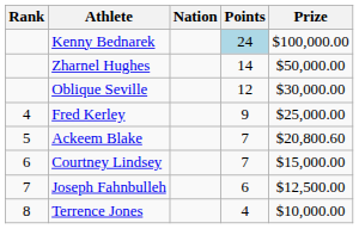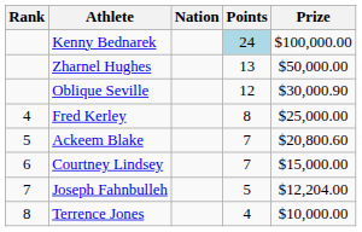 <table class="wikitable mw-datatable sortable" style="text-align:center;">
 <tr>
 <th scope="col" style="width: 10px;">Rank</th>
 <th scope="col">Athlete</th>
 <th scope="col">Nation</th>
 <th scope="col">Points</th>
 <th scope="col">Prize</th>
 </tr>
 <tr>
 <td></td>
 <td align=left><a href='#'>Kenny Bednarek</a> </td>
 <td align=left></td>
 <td style="background: lightblue;">24</td>
 <td>$100,000.00</td>
 </tr>
 <tr>
 <td></td>
 <td align=left><a href='#'>Zharnel Hughes</a> </td>
 <td align=left></td>
-<td>14</td>
+<td>13</td>
 <td>$50,000.00</td>
 </tr>
 <tr>
 <td></td>
 <td align=left><a href='#'>Oblique Seville</a> </td>
 <td align=left></td>
 <td>12</td>
-<td>$30,000.00</td>
+<td>$30,000.90</td>
 </tr>
 <tr>
 <td>4</td>
 <td align=left><a href='#'>Fred Kerley</a> </td>
 <td align=left></td>
-<td>9</td>
+<td>8</td>
 <td>$25,000.00</td>
 </tr>
 <tr>
 <td>5</td>
 <td align=left><a href='#'>Ackeem Blake</a> </td>
 <td align=left></td>
 <td>7</td>
 <td>$20,800.60</td>
 </tr>
 <tr>
 <td>6</td>
 <td align=left><a href='#'>Courtney Lindsey</a> </td>
 <td align=left></td>
 <td>7</td>
 <td>$15,000.00</td>
 </tr>
 <tr>
 <td>7</td>
 <td align=left><a href='#'>Joseph Fahnbulleh</a> </td>
 <td align=left></td>
-<td>6</td>
-<td>$12,500.00</td>
+<td>5</td>
+<td>$12,204.00</td>
 </tr>
 <tr>
 <td>8</td>
 <td align=left><a href='#'>Terrence Jones</a> </td>
 <td align=left></td>
 <td>4</td>
 <td>$10,000.00</td>
 </tr>
 </table>
